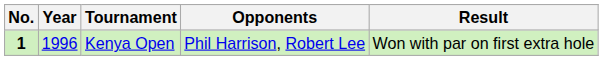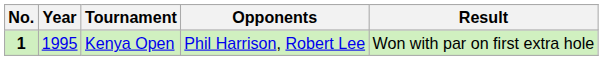 <table class="wikitable" style="font-size:95%;">
 <tr>
 <th>No.</th>
 <th>Year</th>
 <th>Tournament</th>
 <th>Opponents</th>
 <th>Result</th>
 </tr>
 <tr style="background:#D0F0C0;">
 <td align=center><strong>1</strong></td>
-<td><a href='#'>1996</a></td>
+<td><a href='#'>1995</a></td>
 <td><a href='#'>Kenya Open</a></td>
 <td> <a href='#'>Phil Harrison</a>,  <a href='#'>Robert Lee</a></td>
 <td>Won with par on first extra hole</td>
 </tr>
 </table>
